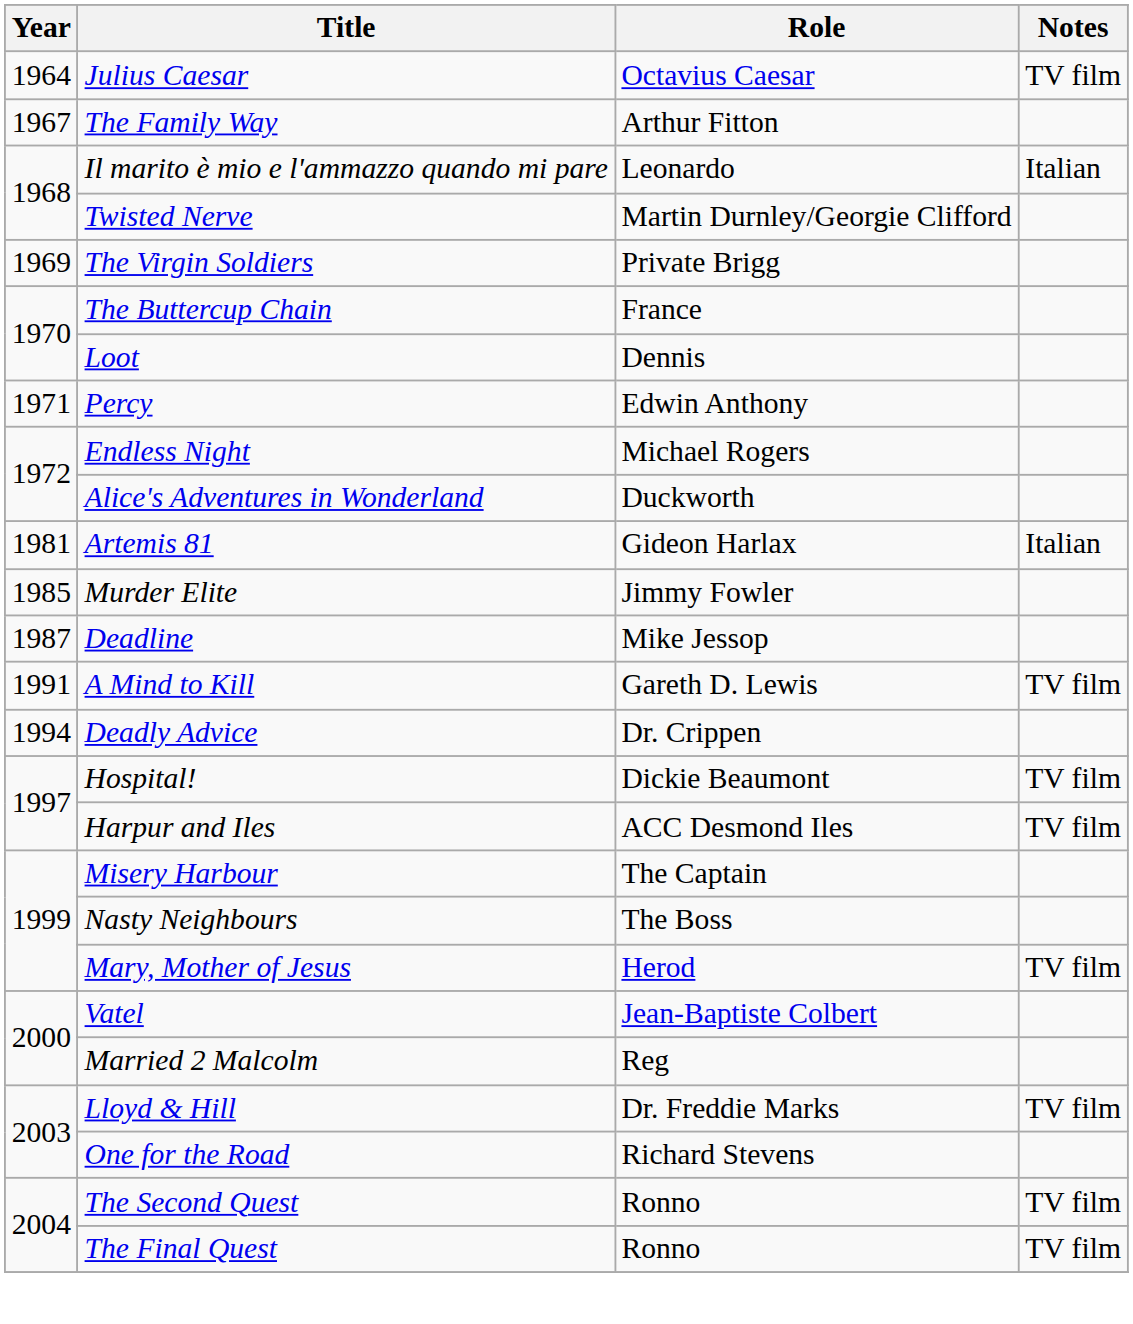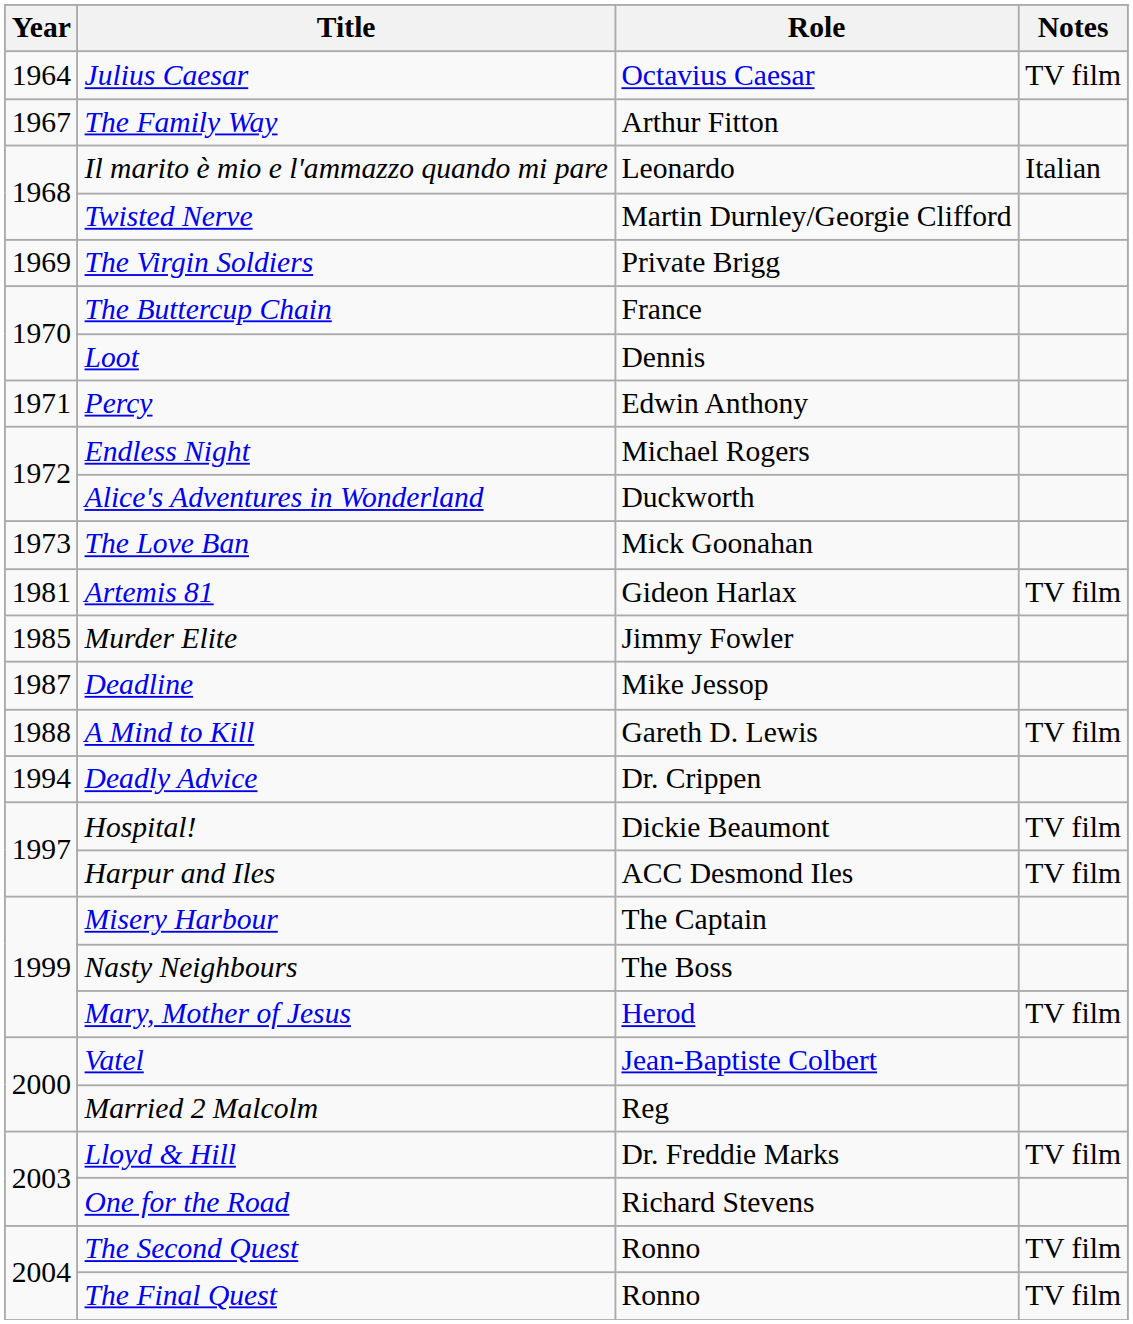 <table class="wikitable">
 <tr>
 <th>Year</th>
 <th>Title</th>
 <th>Role</th>
 <th>Notes</th>
 </tr>
 <tr>
 <td>1964</td>
 <td><em><a href='#'>Julius Caesar</a></em></td>
 <td><a href='#'>Octavius Caesar</a></td>
 <td>TV film</td>
 </tr>
 <tr>
 <td>1967</td>
 <td><em><a href='#'>The Family Way</a></em></td>
 <td>Arthur Fitton</td>
 <td></td>
 </tr>
 <tr>
 <td rowspan="2">1968</td>
 <td><em>Il marito è mio e l'ammazzo quando mi pare</em></td>
 <td>Leonardo</td>
 <td>Italian</td>
 </tr>
 <tr>
 <td><em><a href='#'>Twisted Nerve</a></em></td>
 <td>Martin Durnley/Georgie Clifford</td>
 <td></td>
 </tr>
 <tr>
 <td>1969</td>
 <td><em><a href='#'>The Virgin Soldiers</a></em></td>
 <td>Private Brigg</td>
 <td></td>
 </tr>
 <tr>
 <td rowspan="2">1970</td>
 <td><em><a href='#'>The Buttercup Chain</a></em></td>
 <td>France</td>
 <td></td>
 </tr>
 <tr>
 <td><em><a href='#'>Loot</a></em></td>
 <td>Dennis</td>
 <td></td>
 </tr>
 <tr>
 <td>1971</td>
 <td><em><a href='#'>Percy</a></em></td>
 <td>Edwin Anthony</td>
 <td></td>
 </tr>
 <tr>
 <td rowspan="2">1972</td>
 <td><em><a href='#'>Endless Night</a></em></td>
 <td>Michael Rogers</td>
 <td></td>
 </tr>
 <tr>
 <td><em><a href='#'>Alice's Adventures in Wonderland</a></em></td>
 <td>Duckworth</td>
 <td></td>
 </tr>
 <tr>
+<td>1973</td>
+<td><em><a href='#'>The Love Ban</a></em></td>
+<td>Mick Goonahan</td>
+<td></td>
+</tr>
+<tr>
 <td>1981</td>
 <td><em><a href='#'>Artemis 81</a></em></td>
 <td>Gideon Harlax</td>
-<td>Italian</td>
+<td>TV film</td>
 </tr>
 <tr>
 <td>1985</td>
 <td><em>Murder Elite</em></td>
 <td>Jimmy Fowler</td>
 <td></td>
 </tr>
 <tr>
 <td>1987</td>
 <td><em><a href='#'>Deadline</a></em></td>
 <td>Mike Jessop</td>
 <td></td>
 </tr>
 <tr>
-<td>1991</td>
+<td>1988</td>
 <td><em><a href='#'>A Mind to Kill</a></em></td>
 <td>Gareth D. Lewis</td>
 <td>TV film</td>
 </tr>
 <tr>
 <td>1994</td>
 <td><em><a href='#'>Deadly Advice</a></em></td>
 <td>Dr. Crippen</td>
 <td></td>
 </tr>
 <tr>
 <td rowspan="2">1997</td>
 <td><em>Hospital!</em></td>
 <td>Dickie Beaumont</td>
 <td>TV film</td>
 </tr>
 <tr>
 <td><em>Harpur and Iles</em></td>
 <td>ACC Desmond Iles</td>
 <td>TV film</td>
 </tr>
 <tr>
 <td rowspan="3">1999</td>
 <td><em><a href='#'>Misery Harbour</a></em></td>
 <td>The Captain</td>
 <td></td>
 </tr>
 <tr>
 <td><em>Nasty Neighbours</em></td>
 <td>The Boss</td>
 <td></td>
 </tr>
 <tr>
 <td><em><a href='#'>Mary, Mother of Jesus</a></em></td>
 <td><a href='#'>Herod</a></td>
 <td>TV film</td>
 </tr>
 <tr>
 <td rowspan="2">2000</td>
 <td><em><a href='#'>Vatel</a></em></td>
 <td><a href='#'>Jean-Baptiste Colbert</a></td>
 <td></td>
 </tr>
 <tr>
 <td><em>Married 2 Malcolm</em></td>
 <td>Reg</td>
 <td></td>
 </tr>
 <tr>
 <td rowspan="2">2003</td>
 <td><em><a href='#'>Lloyd & Hill</a></em></td>
 <td>Dr. Freddie Marks</td>
 <td>TV film</td>
 </tr>
 <tr>
 <td><em><a href='#'>One for the Road</a></em></td>
 <td>Richard Stevens</td>
 <td></td>
 </tr>
 <tr>
 <td rowspan="2">2004</td>
 <td><em><a href='#'>The Second Quest</a></em></td>
 <td>Ronno</td>
 <td>TV film</td>
 </tr>
 <tr>
 <td><em><a href='#'>The Final Quest</a></em></td>
 <td>Ronno</td>
 <td>TV film</td>
 </tr>
 <tr>
 </tr>
 </table>
